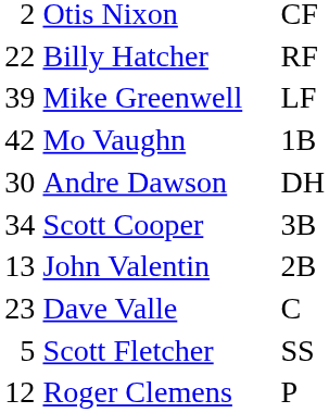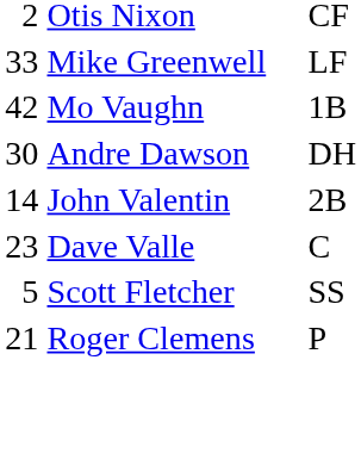 <table>
 <tr>
 <td>  2</td>
 <td><a href='#'>Otis Nixon</a></td>
 <td>CF</td>
 </tr>
 <tr>
-<td>22</td>
-<td><a href='#'>Billy Hatcher</a></td>
-<td>RF</td>
-</tr>
-<tr>
-<td>39</td>
+<td>33</td>
 <td><a href='#'>Mike Greenwell</a>    </td>
 <td>LF</td>
 </tr>
 <tr>
 <td>42</td>
 <td><a href='#'>Mo Vaughn</a></td>
 <td>1B</td>
 </tr>
 <tr>
 <td>30</td>
 <td><a href='#'>Andre Dawson</a></td>
 <td>DH</td>
 </tr>
 <tr>
-<td>34</td>
-<td><a href='#'>Scott Cooper</a></td>
-<td>3B</td>
-</tr>
-<tr>
-<td>13</td>
+<td>14</td>
 <td><a href='#'>John Valentin</a></td>
 <td>2B</td>
 </tr>
 <tr>
 <td>23</td>
 <td><a href='#'>Dave Valle</a></td>
 <td>C</td>
 </tr>
 <tr>
 <td>  5</td>
 <td><a href='#'>Scott Fletcher</a></td>
 <td>SS</td>
 </tr>
 <tr>
-<td>12</td>
+<td>21</td>
 <td><a href='#'>Roger Clemens</a></td>
 <td>P</td>
 </tr>
 </table>
